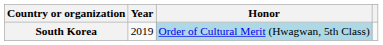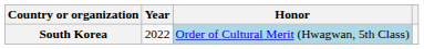 <table class="wikitable plainrowheaders" style="text-align:center;">
 <tr>
 <th>Country or organization</th>
 <th>Year</th>
 <th>Honor</th>
 <th></th>
 </tr>
 <tr>
 <th scope="row">South Korea</th>
-<td>2019</td>
+<td>2022</td>
 <td style="background: lightblue;"><a href='#'>Order of Cultural Merit</a> (Hwagwan, 5th Class)</td>
 <td></td>
 </tr>
 </table>
